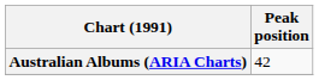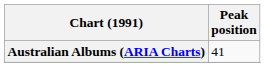 <table class="wikitable sortable plainrowheaders">
 <tr>
 <th>Chart (1991)</th>
 <th>Peak<br>position</th>
 </tr>
 <tr>
 <th scope="row">Australian Albums (<a href='#'>ARIA Charts</a>)</th>
-<td>42</td>
+<td>41</td>
 </tr>
 <tr>
 </tr>
 <tr>
 </tr>
 </table>
